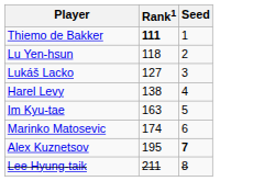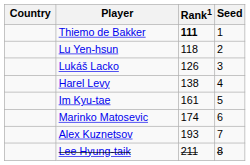 <table class="sortable wikitable">
 <tr>
+<th width="70">Country</th>
 <th width="175">Player</th>
 <th>Rank<sup>1</sup></th>
 <th>Seed</th>
 </tr>
 <tr>
+<td></td>
 <td><a href='#'>Thiemo de Bakker</a></td>
 <td><strong>111</strong></td>
 <td>1</td>
 </tr>
 <tr>
+<td></td>
 <td><a href='#'>Lu Yen-hsun</a></td>
 <td>118</td>
 <td>2</td>
 </tr>
 <tr>
+<td></td>
 <td><a href='#'>Lukáš Lacko</a></td>
-<td>127</td>
+<td>126</td>
 <td>3</td>
 </tr>
 <tr>
+<td></td>
 <td><a href='#'>Harel Levy</a></td>
 <td>138</td>
 <td>4</td>
 </tr>
 <tr>
+<td></td>
 <td><a href='#'>Im Kyu-tae</a></td>
-<td>163</td>
+<td>161</td>
 <td>5</td>
 </tr>
 <tr>
+<td></td>
 <td><a href='#'>Marinko Matosevic</a></td>
 <td>174</td>
 <td>6</td>
 </tr>
 <tr>
+<td></td>
 <td><a href='#'>Alex Kuznetsov</a></td>
-<td>195</td>
-<td><strong>7</strong></td>
+<td>193</td>
+<td>7</td>
 </tr>
 <tr>
+<td></td>
 <td><s><a href='#'>Lee Hyung-taik</a></s></td>
 <td><s>211</s></td>
 <td><s>8</s></td>
 </tr>
 </table>
